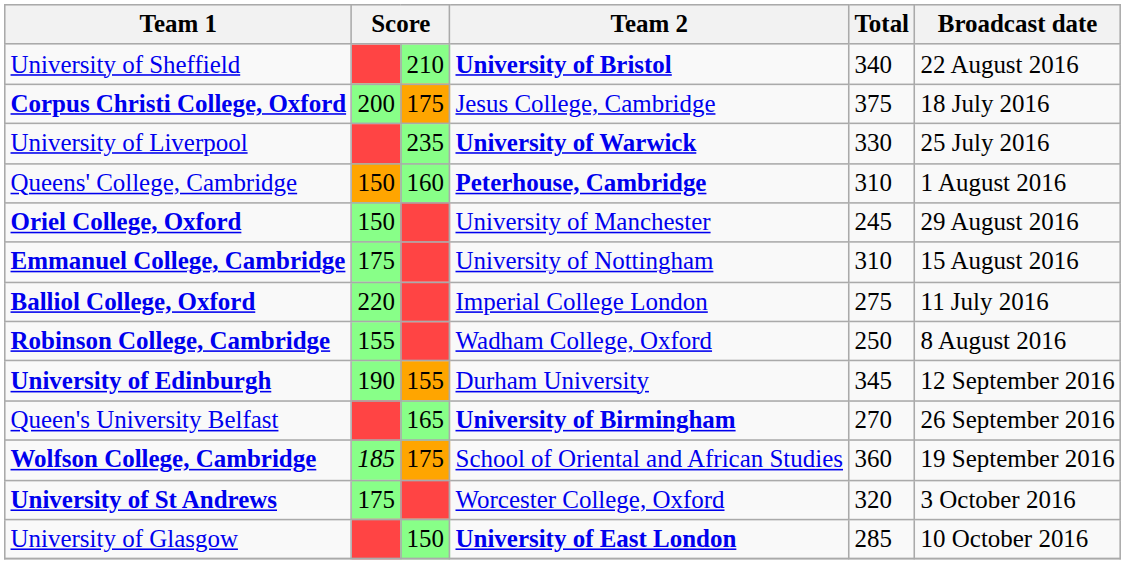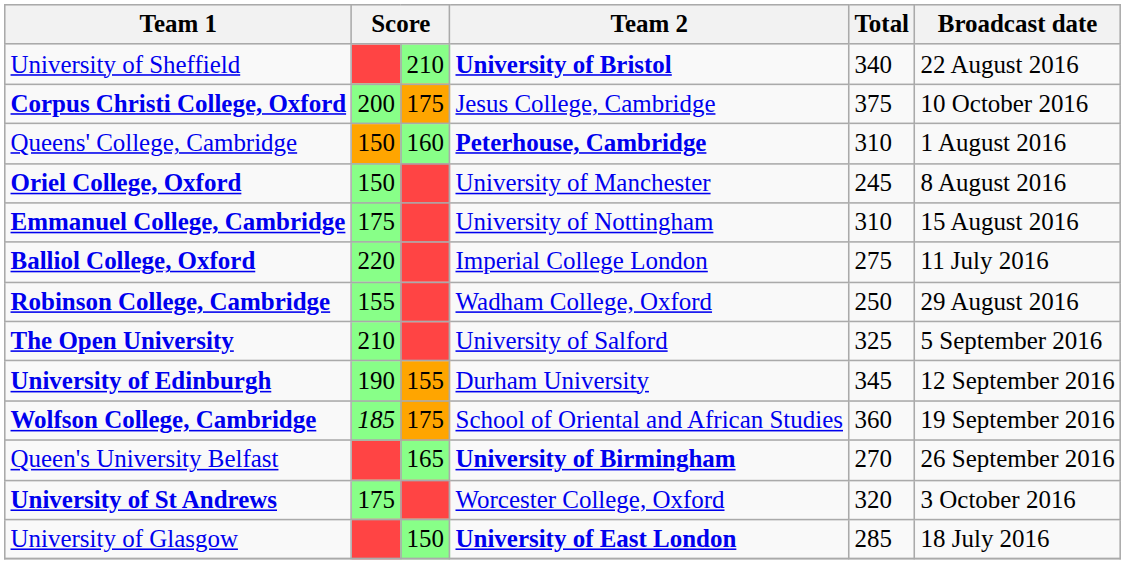 <table class="wikitable">
 <tr>
 <th>Team 1</th>
 <th colspan="2">Score</th>
 <th>Team 2</th>
 <th>Total</th>
 <th>Broadcast date</th>
 </tr>
 <tr>
 <td><a href='#'>University of Sheffield</a></td>
 <td style="background:#f44"></td>
 <td style="background:#88ff88">210</td>
 <td><strong><a href='#'>University of Bristol</a></strong></td>
 <td>340</td>
 <td>22 August 2016</td>
 </tr>
 <tr>
 <td><strong><a href='#'>Corpus Christi College, Oxford</a></strong></td>
 <td style="background:#88ff88">200</td>
 <td style="background:orange">175</td>
 <td><a href='#'>Jesus College, Cambridge</a></td>
 <td>375</td>
-<td>18 July 2016</td>
-</tr>
-<tr>
-<td><a href='#'>University of Liverpool</a></td>
-<td style="background:#f44;"></td>
-<td style="background:#88ff88">235</td>
-<td><strong><a href='#'>University of Warwick</a></strong></td>
-<td>330</td>
-<td>25 July 2016</td>
+<td>10 October 2016</td>
 </tr>
 <tr>
 <td><a href='#'>Queens' College, Cambridge</a></td>
 <td style="background:orange">150</td>
 <td style="background:#88ff88">160</td>
 <td><strong><a href='#'>Peterhouse, Cambridge</a></strong></td>
 <td>310</td>
 <td>1 August 2016</td>
 </tr>
 <tr>
 <td><strong><a href='#'>Oriel College, Oxford</a></strong></td>
 <td style="background:#88ff88">150</td>
 <td style="background:#f44;"></td>
 <td><a href='#'>University of Manchester</a></td>
 <td>245</td>
-<td>29 August 2016</td>
+<td>8 August 2016</td>
 </tr>
 <tr>
 <td><strong><a href='#'>Emmanuel College, Cambridge</a></strong></td>
 <td style="background:#88ff88">175</td>
 <td style="background:#f44"></td>
 <td><a href='#'>University of Nottingham</a></td>
 <td>310</td>
 <td>15 August 2016</td>
 </tr>
 <tr>
 <td><strong><a href='#'>Balliol College, Oxford</a></strong></td>
 <td style="background:#88ff88;">220</td>
 <td style="background:#f44"></td>
 <td><a href='#'>Imperial College London</a></td>
 <td>275</td>
 <td>11 July 2016</td>
 </tr>
 <tr>
 <td><strong><a href='#'>Robinson College, Cambridge</a></strong></td>
 <td style="background:#88ff88;">155</td>
 <td style="background:#f44"></td>
 <td><a href='#'>Wadham College, Oxford</a></td>
 <td>250</td>
-<td>8 August 2016</td>
+<td>29 August 2016</td>
+</tr>
+<tr>
+<td><strong><a href='#'>The Open University</a></strong></td>
+<td style="background:#88ff88;">210</td>
+<td style="background:#f44"></td>
+<td><a href='#'>University of Salford</a></td>
+<td>325</td>
+<td>5 September 2016</td>
 </tr>
 <tr>
 <td><strong><a href='#'>University of Edinburgh</a></strong></td>
 <td style="background:#88ff88;">190</td>
 <td style="background:orange">155</td>
 <td><a href='#'>Durham University</a></td>
 <td>345</td>
 <td>12 September 2016</td>
 </tr>
 <tr>
+<td><strong><a href='#'>Wolfson College, Cambridge</a></strong></td>
+<td style="background:#88ff88;"><em>185</em></td>
+<td style="background:orange">175</td>
+<td><a href='#'>School of Oriental and African Studies</a></td>
+<td>360</td>
+<td>19 September 2016</td>
+</tr>
+<tr>
 <td><a href='#'>Queen's University Belfast</a></td>
 <td style="background:#f44"></td>
 <td style="background:#88ff88">165</td>
 <td><strong><a href='#'>University of Birmingham</a></strong></td>
 <td>270</td>
 <td>26 September 2016</td>
-</tr>
-<tr>
-<td><strong><a href='#'>Wolfson College, Cambridge</a></strong></td>
-<td style="background:#88ff88;"><em>185</em></td>
-<td style="background:orange">175</td>
-<td><a href='#'>School of Oriental and African Studies</a></td>
-<td>360</td>
-<td>19 September 2016</td>
 </tr>
 <tr>
 <td><strong><a href='#'>University of St Andrews</a></strong></td>
 <td style="background:#88ff88">175</td>
 <td style="background:#f44"></td>
 <td><a href='#'>Worcester College, Oxford</a></td>
 <td>320</td>
 <td>3 October 2016</td>
 </tr>
 <tr>
 <td><a href='#'>University of Glasgow</a></td>
 <td style="background:#f44"></td>
 <td style="background:#88ff88">150</td>
 <td><strong><a href='#'>University of East London</a></strong></td>
 <td>285</td>
-<td>10 October 2016</td>
+<td>18 July 2016</td>
 </tr>
 <tr>
 </tr>
 </table>
